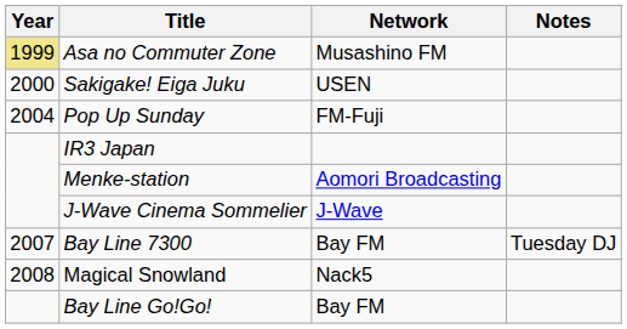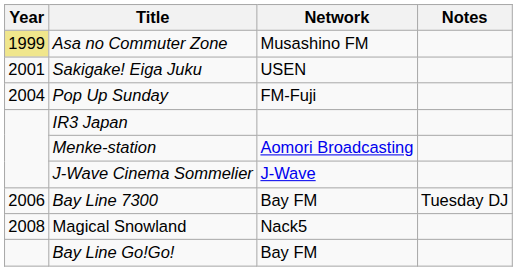 <table class="wikitable">
 <tr>
 <th>Year</th>
 <th>Title</th>
 <th>Network</th>
 <th>Notes</th>
 </tr>
 <tr>
 <td style="background: khaki;">1999</td>
 <td><em>Asa no Commuter Zone</em></td>
 <td>Musashino FM</td>
 <td></td>
 </tr>
 <tr>
-<td>2000</td>
+<td>2001</td>
 <td><em>Sakigake! Eiga Juku</em></td>
 <td>USEN</td>
 <td></td>
 </tr>
 <tr>
 <td>2004</td>
 <td><em>Pop Up Sunday</em></td>
 <td>FM-Fuji</td>
 <td></td>
 </tr>
 <tr>
 <td rowspan="3"></td>
 <td><em>IR3 Japan</em></td>
 <td></td>
 <td></td>
 </tr>
 <tr>
 <td><em>Menke-station</em></td>
 <td><a href='#'>Aomori Broadcasting</a></td>
 <td></td>
 </tr>
 <tr>
 <td><em>J-Wave Cinema Sommelier</em></td>
 <td><a href='#'>J-Wave</a></td>
 <td></td>
 </tr>
 <tr>
-<td>2007</td>
+<td>2006</td>
 <td><em>Bay Line 7300</em></td>
 <td>Bay FM</td>
 <td>Tuesday DJ</td>
 </tr>
 <tr>
 <td>2008</td>
 <td>Magical Snowland</td>
 <td>Nack5</td>
 <td></td>
 </tr>
 <tr>
 <td></td>
 <td><em>Bay Line Go!Go!</em></td>
 <td>Bay FM</td>
 <td></td>
 </tr>
 </table>
